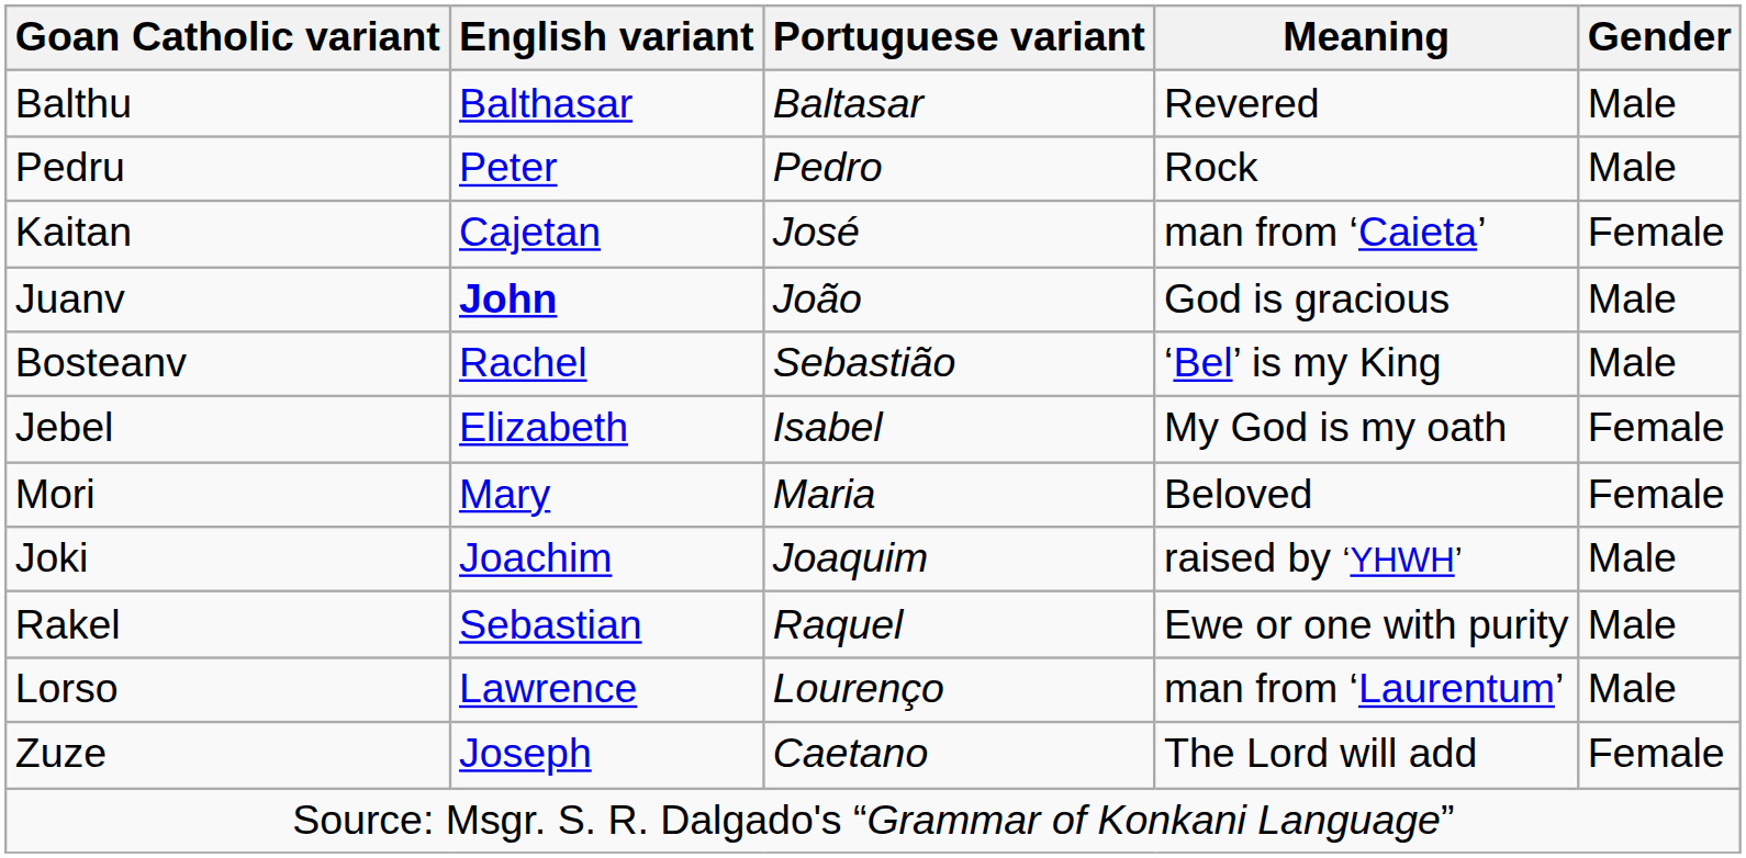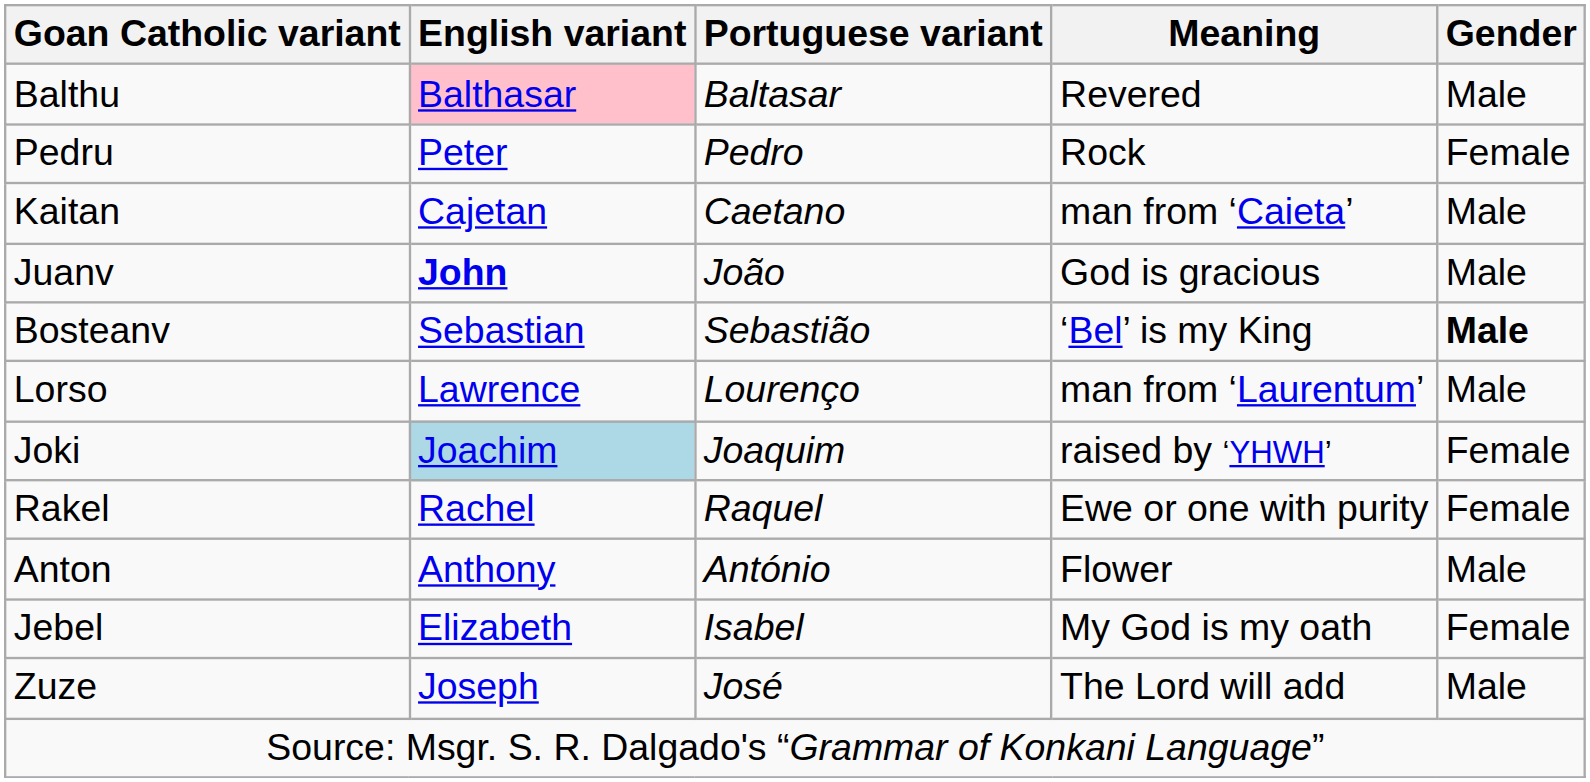 <table class="wikitable">
 <tr>
 <th>Goan Catholic variant</th>
 <th>English variant</th>
 <th>Portuguese variant</th>
 <th>Meaning</th>
 <th>Gender</th>
 </tr>
 <tr>
 <td>Balthu</td>
-<td><a href='#'>Balthasar</a></td>
+<td style="background: pink;"><a href='#'>Balthasar</a></td>
 <td><em>Baltasar</em></td>
 <td>Revered</td>
 <td>Male</td>
 </tr>
 <tr>
 <td>Pedru</td>
 <td><a href='#'>Peter</a></td>
 <td><em>Pedro</em></td>
 <td>Rock</td>
-<td>Male</td>
+<td>Female</td>
 </tr>
 <tr>
 <td>Kaitan</td>
 <td><a href='#'>Cajetan</a></td>
-<td><em>José</em></td>
+<td><em>Caetano</em></td>
 <td>man from ‘<a href='#'>Caieta</a>’</td>
-<td>Female</td>
+<td>Male</td>
 </tr>
 <tr>
 <td>Juanv</td>
 <td><strong><a href='#'>John</a></strong></td>
 <td><em>João</em></td>
 <td>God is gracious</td>
 <td>Male</td>
 </tr>
 <tr>
 <td>Bosteanv</td>
-<td><a href='#'>Rachel</a></td>
+<td><a href='#'>Sebastian</a></td>
 <td><em>Sebastião</em></td>
 <td>‘<a href='#'>Bel</a>’ is my King</td>
+<td><strong>Male</strong></td>
+</tr>
+<tr>
+<td>Lorso</td>
+<td><a href='#'>Lawrence</a></td>
+<td><em>Lourenço</em></td>
+<td>man from ‘<a href='#'>Laurentum</a>’</td>
+<td>Male</td>
+</tr>
+<tr>
+<td>Joki</td>
+<td style="background: lightblue;"><a href='#'>Joachim</a></td>
+<td><em>Joaquim</em></td>
+<td>raised by <small>‘<a href='#'>YHWH</a>’</small></td>
+<td>Female</td>
+</tr>
+<tr>
+<td>Rakel</td>
+<td><a href='#'>Rachel</a></td>
+<td><em>Raquel</em></td>
+<td>Ewe or one with purity</td>
+<td>Female</td>
+</tr>
+<tr>
+<td>Anton</td>
+<td><a href='#'>Anthony</a></td>
+<td><em>António</em></td>
+<td>Flower</td>
 <td>Male</td>
 </tr>
 <tr>
 <td>Jebel</td>
 <td><a href='#'>Elizabeth</a></td>
 <td><em>Isabel</em></td>
 <td>My God is my oath</td>
 <td>Female</td>
 </tr>
 <tr>
-<td>Mori</td>
-<td><a href='#'>Mary</a></td>
-<td><em>Maria</em></td>
-<td>Beloved</td>
-<td>Female</td>
-</tr>
-<tr>
-<td>Joki</td>
-<td><a href='#'>Joachim</a></td>
-<td><em>Joaquim</em></td>
-<td>raised by <small>‘<a href='#'>YHWH</a>’</small></td>
-<td>Male</td>
-</tr>
-<tr>
-<td>Rakel</td>
-<td><a href='#'>Sebastian</a></td>
-<td><em>Raquel</em></td>
-<td>Ewe or one with purity</td>
-<td>Male</td>
-</tr>
-<tr>
-<td>Lorso</td>
-<td><a href='#'>Lawrence</a></td>
-<td><em>Lourenço</em></td>
-<td>man from ‘<a href='#'>Laurentum</a>’</td>
-<td>Male</td>
-</tr>
-<tr>
 <td>Zuze</td>
 <td><a href='#'>Joseph</a></td>
-<td><em>Caetano</em></td>
+<td><em>José</em></td>
 <td>The Lord will add</td>
-<td>Female</td>
+<td>Male</td>
 </tr>
 <tr>
 <td colspan=5 align="center">Source: Msgr. S. R.  Dalgado's “<em>Grammar of Konkani Language</em>”</td>
 </tr>
 </table>
